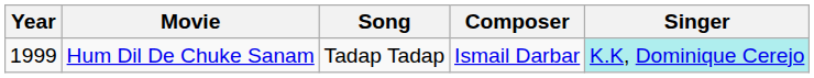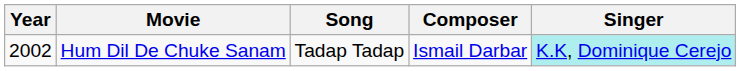 <table class="wikitable">
 <tr>
 <th>Year</th>
 <th>Movie</th>
 <th>Song</th>
 <th>Composer</th>
 <th>Singer</th>
 </tr>
 <tr>
-<td>1999</td>
+<td>2002</td>
 <td><a href='#'>Hum Dil De Chuke Sanam</a></td>
 <td>Tadap Tadap</td>
 <td><a href='#'>Ismail Darbar</a></td>
 <td style="background: paleturquoise;"><a href='#'>K.K</a>, <a href='#'>Dominique Cerejo</a></td>
 </tr>
 </table>
